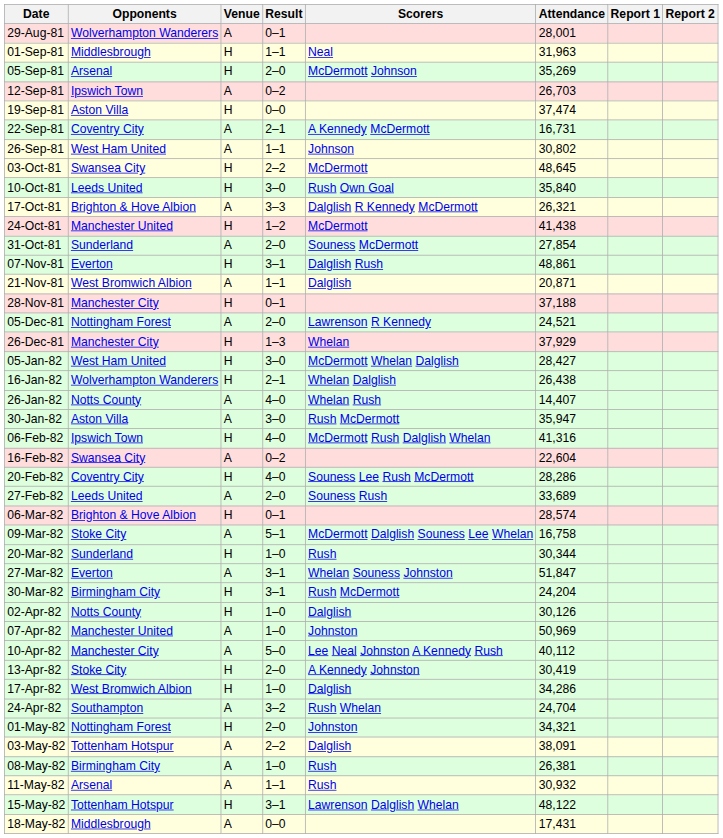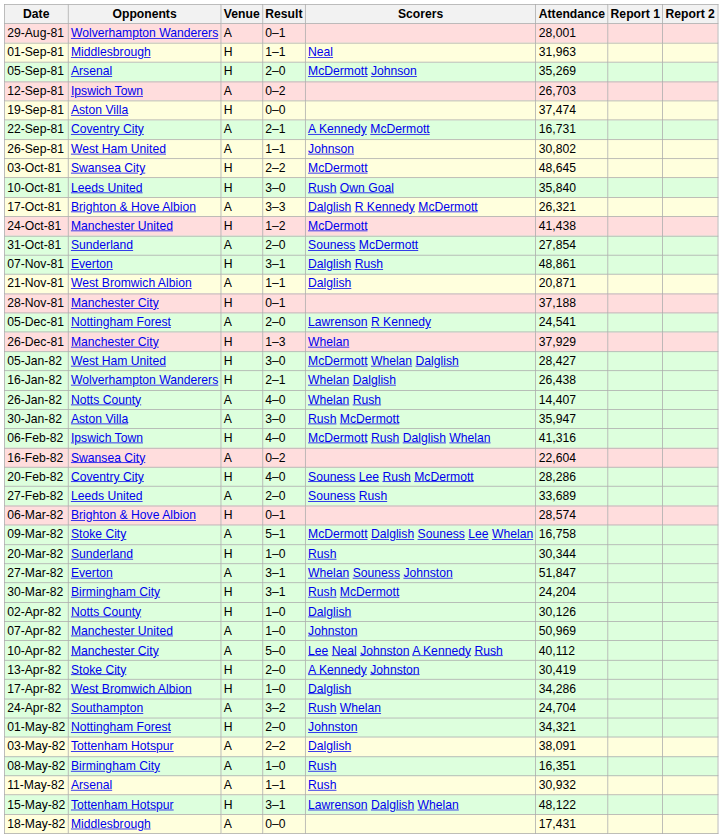 <table class=wikitable>
 <tr>
 <th>Date</th>
 <th>Opponents</th>
 <th>Venue</th>
 <th>Result</th>
 <th>Scorers</th>
 <th>Attendance</th>
 <th>Report 1</th>
 <th>Report 2</th>
 </tr>
 <tr bgcolor="#ffdddd">
 <td>29-Aug-81</td>
 <td><a href='#'>Wolverhampton Wanderers</a></td>
 <td>A</td>
 <td>0–1</td>
 <td></td>
 <td>28,001</td>
 <td></td>
 <td></td>
 </tr>
 <tr bgcolor="#ffffdd">
 <td>01-Sep-81</td>
 <td><a href='#'>Middlesbrough</a></td>
 <td>H</td>
 <td>1–1</td>
 <td><a href='#'>Neal</a> </td>
 <td>31,963</td>
 <td></td>
 <td></td>
 </tr>
 <tr bgcolor="#ddffdd">
 <td>05-Sep-81</td>
 <td><a href='#'>Arsenal</a></td>
 <td>H</td>
 <td>2–0</td>
 <td><a href='#'>McDermott</a>  <a href='#'>Johnson</a> </td>
 <td>35,269</td>
 <td></td>
 <td></td>
 </tr>
 <tr bgcolor="#ffdddd">
 <td>12-Sep-81</td>
 <td><a href='#'>Ipswich Town</a></td>
 <td>A</td>
 <td>0–2</td>
 <td></td>
 <td>26,703</td>
 <td></td>
 <td></td>
 </tr>
 <tr bgcolor="#ffffdd">
 <td>19-Sep-81</td>
 <td><a href='#'>Aston Villa</a></td>
 <td>H</td>
 <td>0–0</td>
 <td></td>
 <td>37,474</td>
 <td></td>
 <td></td>
 </tr>
 <tr bgcolor="#ddffdd">
 <td>22-Sep-81</td>
 <td><a href='#'>Coventry City</a></td>
 <td>A</td>
 <td>2–1</td>
 <td><a href='#'>A Kennedy</a>  <a href='#'>McDermott</a> </td>
 <td>16,731</td>
 <td></td>
 <td></td>
 </tr>
 <tr bgcolor="#ffffdd">
 <td>26-Sep-81</td>
 <td><a href='#'>West Ham United</a></td>
 <td>A</td>
 <td>1–1</td>
 <td><a href='#'>Johnson</a> </td>
 <td>30,802</td>
 <td></td>
 <td></td>
 </tr>
 <tr bgcolor="#ffffdd">
 <td>03-Oct-81</td>
 <td><a href='#'>Swansea City</a></td>
 <td>H</td>
 <td>2–2</td>
 <td><a href='#'>McDermott</a> </td>
 <td>48,645</td>
 <td></td>
 <td></td>
 </tr>
 <tr bgcolor="#ddffdd">
 <td>10-Oct-81</td>
 <td><a href='#'>Leeds United</a></td>
 <td>H</td>
 <td>3–0</td>
 <td><a href='#'>Rush</a>  <a href='#'>Own Goal</a> </td>
 <td>35,840</td>
 <td></td>
 <td></td>
 </tr>
 <tr bgcolor="#ffffdd">
 <td>17-Oct-81</td>
 <td><a href='#'>Brighton & Hove Albion</a></td>
 <td>A</td>
 <td>3–3</td>
 <td><a href='#'>Dalglish</a>  <a href='#'>R Kennedy</a>  <a href='#'>McDermott</a> </td>
 <td>26,321</td>
 <td></td>
 <td></td>
 </tr>
 <tr bgcolor="#ffdddd">
 <td>24-Oct-81</td>
 <td><a href='#'>Manchester United</a></td>
 <td>H</td>
 <td>1–2</td>
 <td><a href='#'>McDermott</a> </td>
 <td>41,438</td>
 <td></td>
 <td></td>
 </tr>
 <tr bgcolor="#ddffdd">
 <td>31-Oct-81</td>
 <td><a href='#'>Sunderland</a></td>
 <td>A</td>
 <td>2–0</td>
 <td><a href='#'>Souness</a>  <a href='#'>McDermott</a> </td>
 <td>27,854</td>
 <td></td>
 <td></td>
 </tr>
 <tr bgcolor="#ddffdd">
 <td>07-Nov-81</td>
 <td><a href='#'>Everton</a></td>
 <td>H</td>
 <td>3–1</td>
 <td><a href='#'>Dalglish</a>  <a href='#'>Rush</a> </td>
 <td>48,861</td>
 <td></td>
 <td></td>
 </tr>
 <tr bgcolor="#ffffdd">
 <td>21-Nov-81</td>
 <td><a href='#'>West Bromwich Albion</a></td>
 <td>A</td>
 <td>1–1</td>
 <td><a href='#'>Dalglish</a> </td>
 <td>20,871</td>
 <td></td>
 <td></td>
 </tr>
 <tr bgcolor="#ffdddd">
 <td>28-Nov-81</td>
 <td><a href='#'>Manchester City</a></td>
 <td>H</td>
 <td>0–1</td>
 <td></td>
 <td>37,188</td>
 <td></td>
 <td></td>
 </tr>
 <tr bgcolor="#ddffdd">
 <td>05-Dec-81</td>
 <td><a href='#'>Nottingham Forest</a></td>
 <td>A</td>
 <td>2–0</td>
 <td><a href='#'>Lawrenson</a>  <a href='#'>R Kennedy</a> </td>
-<td>24,521</td>
+<td>24,541</td>
 <td></td>
 <td></td>
 </tr>
 <tr bgcolor="#ffdddd">
 <td>26-Dec-81</td>
 <td><a href='#'>Manchester City</a></td>
 <td>H</td>
 <td>1–3</td>
 <td><a href='#'>Whelan</a> </td>
 <td>37,929</td>
 <td></td>
 <td></td>
 </tr>
 <tr bgcolor="#ddffdd">
 <td>05-Jan-82</td>
 <td><a href='#'>West Ham United</a></td>
 <td>H</td>
 <td>3–0</td>
 <td><a href='#'>McDermott</a>  <a href='#'>Whelan</a>  <a href='#'>Dalglish</a> </td>
 <td>28,427</td>
 <td></td>
 <td></td>
 </tr>
 <tr bgcolor="#ddffdd">
 <td>16-Jan-82</td>
 <td><a href='#'>Wolverhampton Wanderers</a></td>
 <td>H</td>
 <td>2–1</td>
 <td><a href='#'>Whelan</a>  <a href='#'>Dalglish</a> </td>
 <td>26,438</td>
 <td></td>
 <td></td>
 </tr>
 <tr bgcolor="#ddffdd">
 <td>26-Jan-82</td>
 <td><a href='#'>Notts County</a></td>
 <td>A</td>
 <td>4–0</td>
 <td><a href='#'>Whelan</a>  <a href='#'>Rush</a> </td>
 <td>14,407</td>
 <td></td>
 <td></td>
 </tr>
 <tr bgcolor="#ddffdd">
 <td>30-Jan-82</td>
 <td><a href='#'>Aston Villa</a></td>
 <td>A</td>
 <td>3–0</td>
 <td><a href='#'>Rush</a>  <a href='#'>McDermott</a> </td>
 <td>35,947</td>
 <td></td>
 <td></td>
 </tr>
 <tr bgcolor="#ddffdd">
 <td>06-Feb-82</td>
 <td><a href='#'>Ipswich Town</a></td>
 <td>H</td>
 <td>4–0</td>
 <td><a href='#'>McDermott</a>  <a href='#'>Rush</a>  <a href='#'>Dalglish</a>  <a href='#'>Whelan</a> </td>
 <td>41,316</td>
 <td></td>
 <td></td>
 </tr>
 <tr bgcolor="#ffdddd">
 <td>16-Feb-82</td>
 <td><a href='#'>Swansea City</a></td>
 <td>A</td>
 <td>0–2</td>
 <td></td>
 <td>22,604</td>
 <td></td>
 <td></td>
 </tr>
 <tr bgcolor="#ddffdd">
 <td>20-Feb-82</td>
 <td><a href='#'>Coventry City</a></td>
 <td>H</td>
 <td>4–0</td>
 <td><a href='#'>Souness</a>   <a href='#'>Lee</a>  <a href='#'>Rush</a>  <a href='#'>McDermott</a> </td>
 <td>28,286</td>
 <td></td>
 <td></td>
 </tr>
 <tr bgcolor="#ddffdd">
 <td>27-Feb-82</td>
 <td><a href='#'>Leeds United</a></td>
 <td>A</td>
 <td>2–0</td>
 <td><a href='#'>Souness</a>  <a href='#'>Rush</a> </td>
 <td>33,689</td>
 <td></td>
 <td></td>
 </tr>
 <tr bgcolor="#ffdddd">
 <td>06-Mar-82</td>
 <td><a href='#'>Brighton & Hove Albion</a></td>
 <td>H</td>
 <td>0–1</td>
 <td></td>
 <td>28,574</td>
 <td></td>
 <td></td>
 </tr>
 <tr bgcolor="#ddffdd">
 <td>09-Mar-82</td>
 <td><a href='#'>Stoke City</a></td>
 <td>A</td>
 <td>5–1</td>
 <td><a href='#'>McDermott</a>  <a href='#'>Dalglish</a>  <a href='#'>Souness</a>   <a href='#'>Lee</a>  <a href='#'>Whelan</a> </td>
 <td>16,758</td>
 <td></td>
 <td></td>
 </tr>
 <tr bgcolor="#ddffdd">
 <td>20-Mar-82</td>
 <td><a href='#'>Sunderland</a></td>
 <td>H</td>
 <td>1–0</td>
 <td><a href='#'>Rush</a> </td>
 <td>30,344</td>
 <td></td>
 <td></td>
 </tr>
 <tr bgcolor="#ddffdd">
 <td>27-Mar-82</td>
 <td><a href='#'>Everton</a></td>
 <td>A</td>
 <td>3–1</td>
 <td><a href='#'>Whelan</a>  <a href='#'>Souness</a>   <a href='#'>Johnston</a> </td>
 <td>51,847</td>
 <td></td>
 <td></td>
 </tr>
 <tr bgcolor="#ddffdd">
 <td>30-Mar-82</td>
 <td><a href='#'>Birmingham City</a></td>
 <td>H</td>
 <td>3–1</td>
 <td><a href='#'>Rush</a>  <a href='#'>McDermott</a> </td>
 <td>24,204</td>
 <td></td>
 <td></td>
 </tr>
 <tr bgcolor="#ddffdd">
 <td>02-Apr-82</td>
 <td><a href='#'>Notts County</a></td>
 <td>H</td>
 <td>1–0</td>
 <td><a href='#'>Dalglish</a> </td>
 <td>30,126</td>
 <td></td>
 <td></td>
 </tr>
 <tr bgcolor="#ddffdd">
 <td>07-Apr-82</td>
 <td><a href='#'>Manchester United</a></td>
 <td>A</td>
 <td>1–0</td>
 <td><a href='#'>Johnston</a> </td>
 <td>50,969</td>
 <td></td>
 <td></td>
 </tr>
 <tr bgcolor="#ddffdd">
 <td>10-Apr-82</td>
 <td><a href='#'>Manchester City</a></td>
 <td>A</td>
 <td>5–0</td>
 <td><a href='#'>Lee</a>  <a href='#'>Neal</a>  <a href='#'>Johnston</a>   <a href='#'>A Kennedy</a>  <a href='#'>Rush</a> </td>
 <td>40,112</td>
 <td></td>
 <td></td>
 </tr>
 <tr bgcolor="#ddffdd">
 <td>13-Apr-82</td>
 <td><a href='#'>Stoke City</a></td>
 <td>H</td>
 <td>2–0</td>
 <td><a href='#'>A Kennedy</a>  <a href='#'>Johnston</a> </td>
 <td>30,419</td>
 <td></td>
 <td></td>
 </tr>
 <tr bgcolor="#ddffdd">
 <td>17-Apr-82</td>
 <td><a href='#'>West Bromwich Albion</a></td>
 <td>H</td>
 <td>1–0</td>
 <td><a href='#'>Dalglish</a> </td>
 <td>34,286</td>
 <td></td>
 <td></td>
 </tr>
 <tr bgcolor="#ddffdd">
 <td>24-Apr-82</td>
 <td><a href='#'>Southampton</a></td>
 <td>A</td>
 <td>3–2</td>
 <td><a href='#'>Rush</a>  <a href='#'>Whelan</a> </td>
 <td>24,704</td>
 <td></td>
 <td></td>
 </tr>
 <tr bgcolor="#ddffdd">
 <td>01-May-82</td>
 <td><a href='#'>Nottingham Forest</a></td>
 <td>H</td>
 <td>2–0</td>
 <td><a href='#'>Johnston</a> </td>
 <td>34,321</td>
 <td></td>
 <td></td>
 </tr>
 <tr bgcolor="#ffffdd">
 <td>03-May-82</td>
 <td><a href='#'>Tottenham Hotspur</a></td>
 <td>A</td>
 <td>2–2</td>
 <td><a href='#'>Dalglish</a> </td>
 <td>38,091</td>
 <td></td>
 <td></td>
 </tr>
 <tr bgcolor="#ddffdd">
 <td>08-May-82</td>
 <td><a href='#'>Birmingham City</a></td>
 <td>A</td>
 <td>1–0</td>
 <td><a href='#'>Rush</a> </td>
-<td>26,381</td>
+<td>16,351</td>
 <td></td>
 <td></td>
 </tr>
 <tr bgcolor="#ffffdd">
 <td>11-May-82</td>
 <td><a href='#'>Arsenal</a></td>
 <td>A</td>
 <td>1–1</td>
 <td><a href='#'>Rush</a> </td>
 <td>30,932</td>
 <td></td>
 <td></td>
 </tr>
 <tr bgcolor="#ddffdd">
 <td>15-May-82</td>
 <td><a href='#'>Tottenham Hotspur</a></td>
 <td>H</td>
 <td>3–1</td>
 <td><a href='#'>Lawrenson</a>  <a href='#'>Dalglish</a>  <a href='#'>Whelan</a> </td>
 <td>48,122</td>
 <td></td>
 <td></td>
 </tr>
 <tr bgcolor="#ffffdd">
 <td>18-May-82</td>
 <td><a href='#'>Middlesbrough</a></td>
 <td>A</td>
 <td>0–0</td>
 <td></td>
 <td>17,431</td>
 <td></td>
 <td></td>
 </tr>
 </table>
